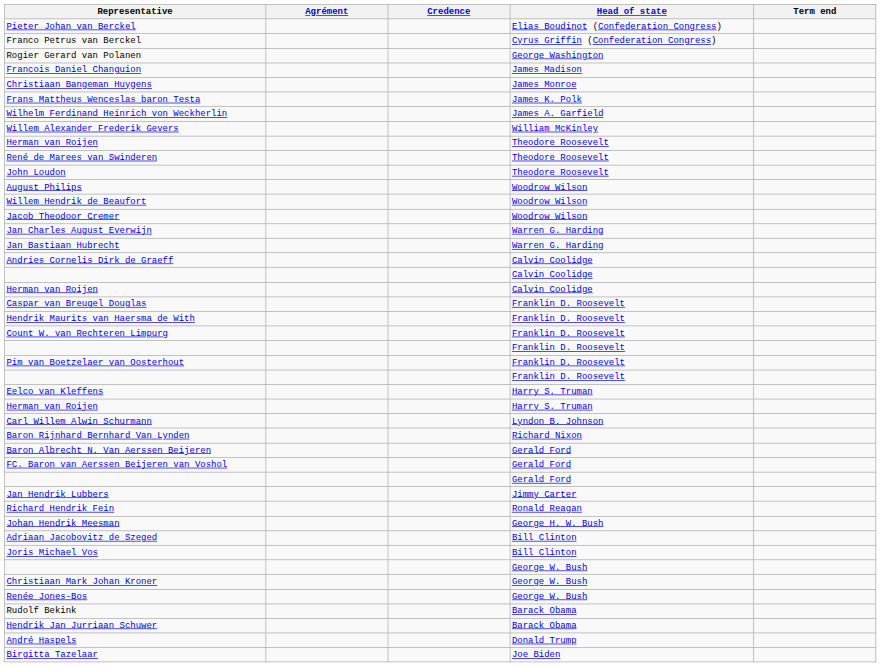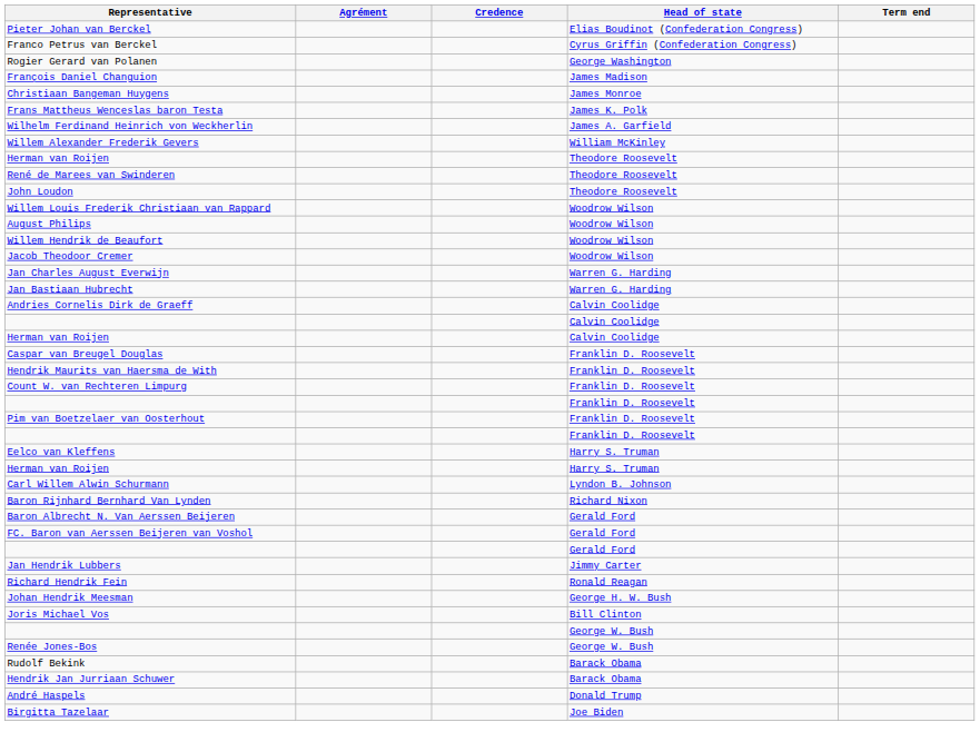 <table class="wikitable sortable" width="100%">
 <tr>
 <th width=30%>Representative</th>
 <th width=14%><a href='#'>Agrément</a></th>
 <th width=14%><a href='#'>Credence</a></th>
 <th class=nowrap><a href='#'>Head of state</a></th>
 <th width=14%>Term end</th>
 </tr>
 <tr>
 <td><a href='#'>Pieter Johan van Berckel</a></td>
 <td style=text-align:right;></td>
 <td style=text-align:right;></td>
 <td class=nowrap><a href='#'>Elias Boudinot</a> (<a href='#'>Confederation Congress</a>)</td>
 <td style=text-align:right;></td>
 </tr>
 <tr>
 <td>Franco Petrus van Berckel</td>
 <td style=text-align:right;></td>
 <td></td>
 <td><a href='#'>Cyrus Griffin</a> (<a href='#'>Confederation Congress</a>)</td>
 <td style=text-align:right;></td>
 </tr>
 <tr>
 <td>Rogier Gerard van Polanen</td>
 <td style=text-align:right;></td>
 <td></td>
 <td><a href='#'>George Washington</a></td>
 <td style=text-align:right;></td>
 </tr>
 <tr>
 <td><a href='#'>François Daniel Changuion</a></td>
 <td style=text-align:right;></td>
 <td></td>
 <td><a href='#'>James Madison</a></td>
 <td style=text-align:right;></td>
 </tr>
 <tr>
 <td class=nowrap><a href='#'>Christiaan Bangeman Huygens</a></td>
 <td style=text-align:right;></td>
 <td></td>
 <td><a href='#'>James Monroe</a></td>
 <td style=text-align:right;></td>
 </tr>
 <tr>
 <td><a href='#'>Frans Mattheus Wenceslas baron Testa</a></td>
 <td style=text-align:right;></td>
 <td></td>
 <td><a href='#'>James K. Polk</a></td>
 <td style=text-align:right;></td>
 </tr>
 <tr>
 <td><a href='#'>Wilhelm Ferdinand Heinrich von Weckherlin</a></td>
 <td style=text-align:right;></td>
 <td></td>
 <td><a href='#'>James A. Garfield</a></td>
 <td style=text-align:right;></td>
 </tr>
 <tr>
 <td><a href='#'>Willem Alexander Frederik Gevers</a></td>
 <td style=text-align:right;></td>
 <td></td>
 <td><a href='#'>William McKinley</a></td>
 <td></td>
 </tr>
 <tr>
 <td><a href='#'>Herman van Roijen</a></td>
 <td style=text-align:right;></td>
 <td></td>
 <td><a href='#'>Theodore Roosevelt</a></td>
 <td></td>
 </tr>
 <tr>
 <td><a href='#'>René de Marees van Swinderen</a></td>
 <td style=text-align:right;></td>
 <td></td>
 <td><a href='#'>Theodore Roosevelt</a></td>
 <td></td>
 </tr>
 <tr>
 <td><a href='#'>John Loudon</a></td>
 <td style=text-align:right;></td>
 <td></td>
 <td><a href='#'>Theodore Roosevelt</a></td>
+<td></td>
+</tr>
+<tr>
+<td><a href='#'>Willem Louis Frederik Christiaan van Rappard</a></td>
+<td style=text-align:right;></td>
+<td></td>
+<td><a href='#'>Woodrow Wilson</a></td>
 <td></td>
 </tr>
 <tr>
 <td><a href='#'>August Philips</a></td>
 <td style=text-align:right;></td>
 <td></td>
 <td><a href='#'>Woodrow Wilson</a></td>
 <td></td>
 </tr>
 <tr>
 <td><a href='#'>Willem Hendrik de Beaufort</a></td>
 <td style=text-align:right;></td>
 <td></td>
 <td><a href='#'>Woodrow Wilson</a></td>
 <td></td>
 </tr>
 <tr>
 <td><a href='#'>Jacob Theodoor Cremer</a></td>
 <td style=text-align:right;></td>
 <td></td>
 <td><a href='#'>Woodrow Wilson</a></td>
 <td></td>
 </tr>
 <tr>
 <td><a href='#'>Jan Charles August Everwijn</a></td>
 <td style=text-align:right;></td>
 <td></td>
 <td><a href='#'>Warren G. Harding</a></td>
 <td></td>
 </tr>
 <tr>
 <td><a href='#'>Jan Bastiaan Hubrecht</a></td>
 <td style=text-align:right;></td>
 <td></td>
 <td><a href='#'>Warren G. Harding</a></td>
 <td></td>
 </tr>
 <tr>
 <td><a href='#'>Andries Cornelis Dirk de Graeff</a></td>
 <td style=text-align:right;></td>
 <td></td>
 <td><a href='#'>Calvin Coolidge</a></td>
 <td></td>
 </tr>
 <tr>
 <td></td>
 <td style=text-align:right;></td>
 <td></td>
 <td><a href='#'>Calvin Coolidge</a></td>
 <td></td>
 </tr>
 <tr>
 <td><a href='#'>Herman van Roijen</a></td>
 <td style=text-align:right;></td>
 <td></td>
 <td><a href='#'>Calvin Coolidge</a></td>
 <td></td>
 </tr>
 <tr>
 <td><a href='#'>Caspar van Breugel Douglas</a></td>
 <td style=text-align:right;></td>
 <td></td>
 <td><a href='#'>Franklin D. Roosevelt</a></td>
 <td></td>
 </tr>
 <tr>
 <td><a href='#'>Hendrik Maurits van Haersma de With</a></td>
 <td style=text-align:right;></td>
 <td></td>
 <td><a href='#'>Franklin D. Roosevelt</a></td>
 <td></td>
 </tr>
 <tr>
 <td><a href='#'>Count W. van Rechteren Limpurg</a></td>
 <td style=text-align:right;></td>
 <td></td>
 <td><a href='#'>Franklin D. Roosevelt</a></td>
 <td></td>
 </tr>
 <tr>
 <td></td>
 <td style=text-align:right;></td>
 <td style=text-align:right;></td>
 <td><a href='#'>Franklin D. Roosevelt</a></td>
 <td></td>
 </tr>
 <tr>
 <td><a href='#'>Pim van Boetzelaer van Oosterhout</a></td>
 <td style=text-align:right;></td>
 <td style=text-align:right;></td>
 <td><a href='#'>Franklin D. Roosevelt</a></td>
 <td></td>
 </tr>
 <tr>
 <td></td>
 <td style=text-align:right;></td>
 <td></td>
 <td><a href='#'>Franklin D. Roosevelt</a></td>
 <td></td>
 </tr>
 <tr>
 <td><a href='#'>Eelco van Kleffens</a></td>
 <td style=text-align:right;></td>
 <td style=text-align:right;></td>
 <td><a href='#'>Harry S. Truman</a></td>
 <td></td>
 </tr>
 <tr>
 <td><a href='#'>Herman van Roijen</a></td>
 <td style=text-align:right;></td>
 <td style=text-align:right;></td>
 <td><a href='#'>Harry S. Truman</a></td>
 <td></td>
 </tr>
 <tr>
 <td><a href='#'>Carl Willem Alwin Schurmann</a></td>
 <td style=text-align:right;></td>
 <td style=text-align:right;></td>
 <td><a href='#'>Lyndon B. Johnson</a></td>
 <td></td>
 </tr>
 <tr>
 <td><a href='#'>Baron Rijnhard Bernhard Van Lynden</a></td>
 <td style=text-align:right;></td>
 <td style=text-align:right;></td>
 <td><a href='#'>Richard Nixon</a></td>
 <td></td>
 </tr>
 <tr>
 <td><a href='#'>Baron Albrecht N. Van Aerssen Beijeren</a></td>
 <td style=text-align:right;></td>
 <td></td>
 <td><a href='#'>Gerald Ford</a></td>
 <td></td>
 </tr>
 <tr>
 <td><a href='#'>FC. Baron van Aerssen Beijeren van Voshol</a></td>
 <td style=text-align:right;></td>
 <td></td>
 <td><a href='#'>Gerald Ford</a></td>
 <td></td>
 </tr>
 <tr>
 <td></td>
 <td style=text-align:right;></td>
 <td style=text-align:right;></td>
 <td><a href='#'>Gerald Ford</a></td>
 <td></td>
 </tr>
 <tr>
 <td><a href='#'>Jan Hendrik Lubbers</a></td>
 <td style=text-align:right;></td>
 <td style=text-align:right;></td>
 <td><a href='#'>Jimmy Carter</a></td>
 <td></td>
 </tr>
 <tr>
 <td><a href='#'>Richard Hendrik Fein</a></td>
 <td style=text-align:right;></td>
 <td style=text-align:right;></td>
 <td><a href='#'>Ronald Reagan</a></td>
 <td></td>
 </tr>
 <tr>
 <td><a href='#'>Johan Hendrik Meesman</a></td>
 <td style=text-align:right;></td>
 <td style=text-align:right;></td>
 <td><a href='#'>George H. W. Bush</a></td>
 <td></td>
 </tr>
 <tr>
-<td><a href='#'>Adriaan Jacobovitz de Szeged</a></td>
-<td style=text-align:right;></td>
-<td style=text-align:right;></td>
-<td><a href='#'>Bill Clinton</a></td>
-<td></td>
-</tr>
-<tr>
 <td><a href='#'>Joris Michael Vos</a></td>
 <td style=text-align:right;></td>
 <td style=text-align:right;></td>
 <td><a href='#'>Bill Clinton</a></td>
 <td></td>
 </tr>
 <tr>
 <td></td>
-<td style=text-align:right;></td>
-<td style=text-align:right;></td>
-<td><a href='#'>George W. Bush</a></td>
-<td></td>
-</tr>
-<tr>
-<td><a href='#'>Christiaan Mark Johan Kroner</a></td>
 <td style=text-align:right;></td>
 <td style=text-align:right;></td>
 <td><a href='#'>George W. Bush</a></td>
 <td></td>
 </tr>
 <tr>
 <td><a href='#'>Renée Jones-Bos</a></td>
 <td style=text-align:right;></td>
 <td style=text-align:right;></td>
 <td><a href='#'>George W. Bush</a></td>
 <td></td>
 </tr>
 <tr>
 <td>Rudolf Bekink</td>
 <td style=text-align:right;></td>
 <td style=text-align:right;></td>
 <td><a href='#'>Barack Obama</a></td>
 <td></td>
 </tr>
 <tr>
 <td><a href='#'>Hendrik Jan Jurriaan Schuwer</a></td>
 <td style=text-align:right;></td>
 <td></td>
 <td><a href='#'>Barack Obama</a></td>
 <td style=text-align:right;></td>
 </tr>
 <tr>
 <td><a href='#'>André Haspels</a></td>
 <td></td>
 <td style=text-align:right;></td>
 <td><a href='#'>Donald Trump</a></td>
 <td style=text-align:right;></td>
 </tr>
 <tr>
 <td><a href='#'>Birgitta Tazelaar</a></td>
 <td></td>
 <td style=text-align:right;></td>
 <td><a href='#'>Joe Biden</a></td>
 <td></td>
 </tr>
 </table>
